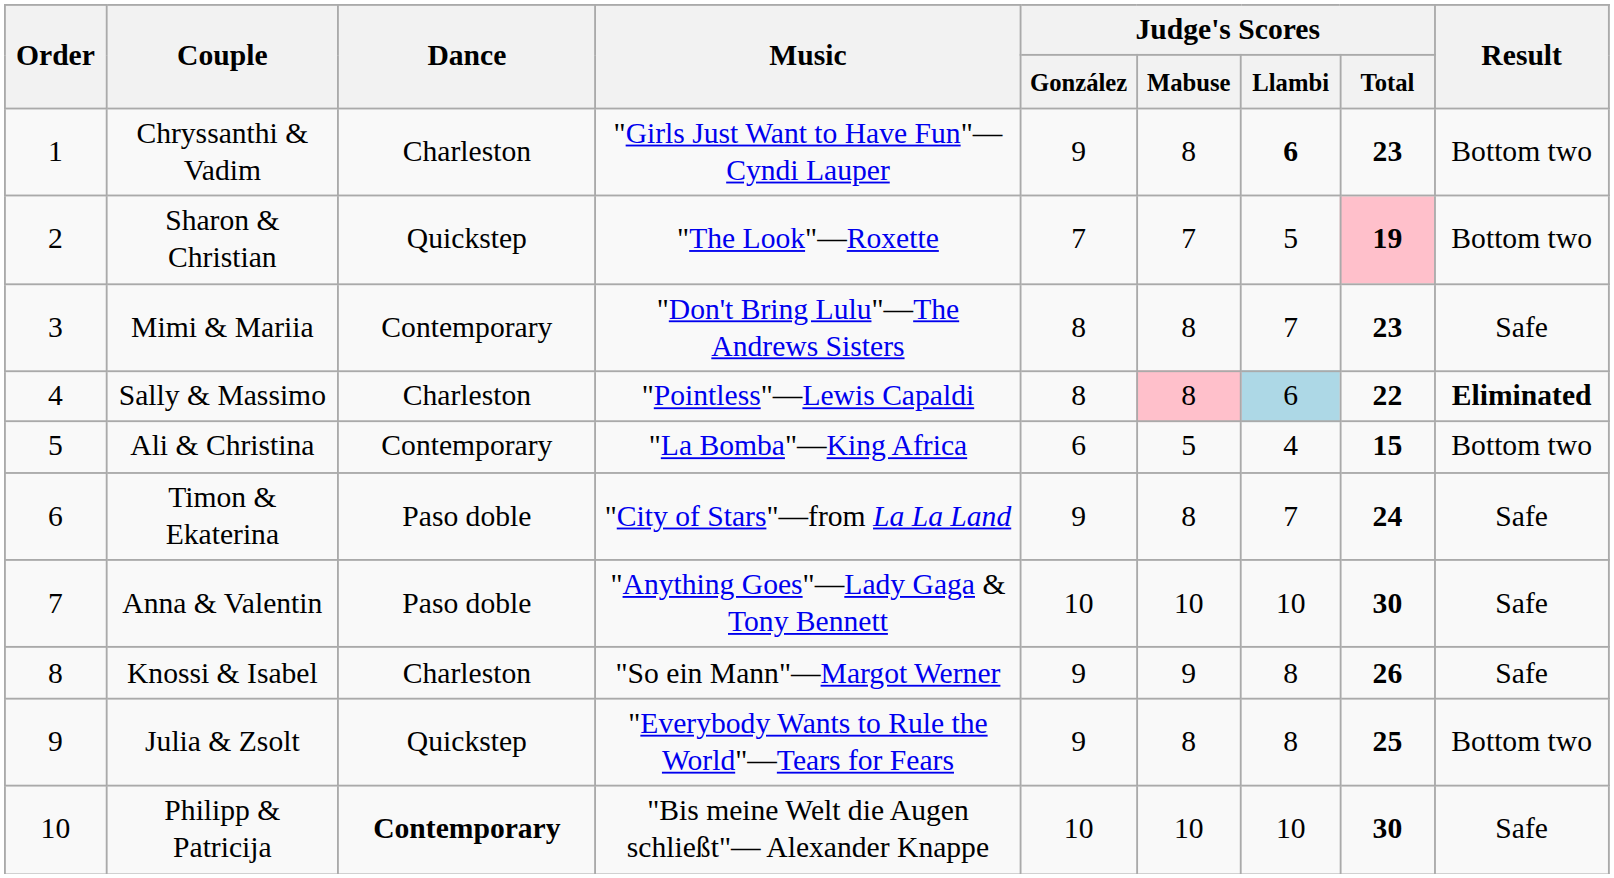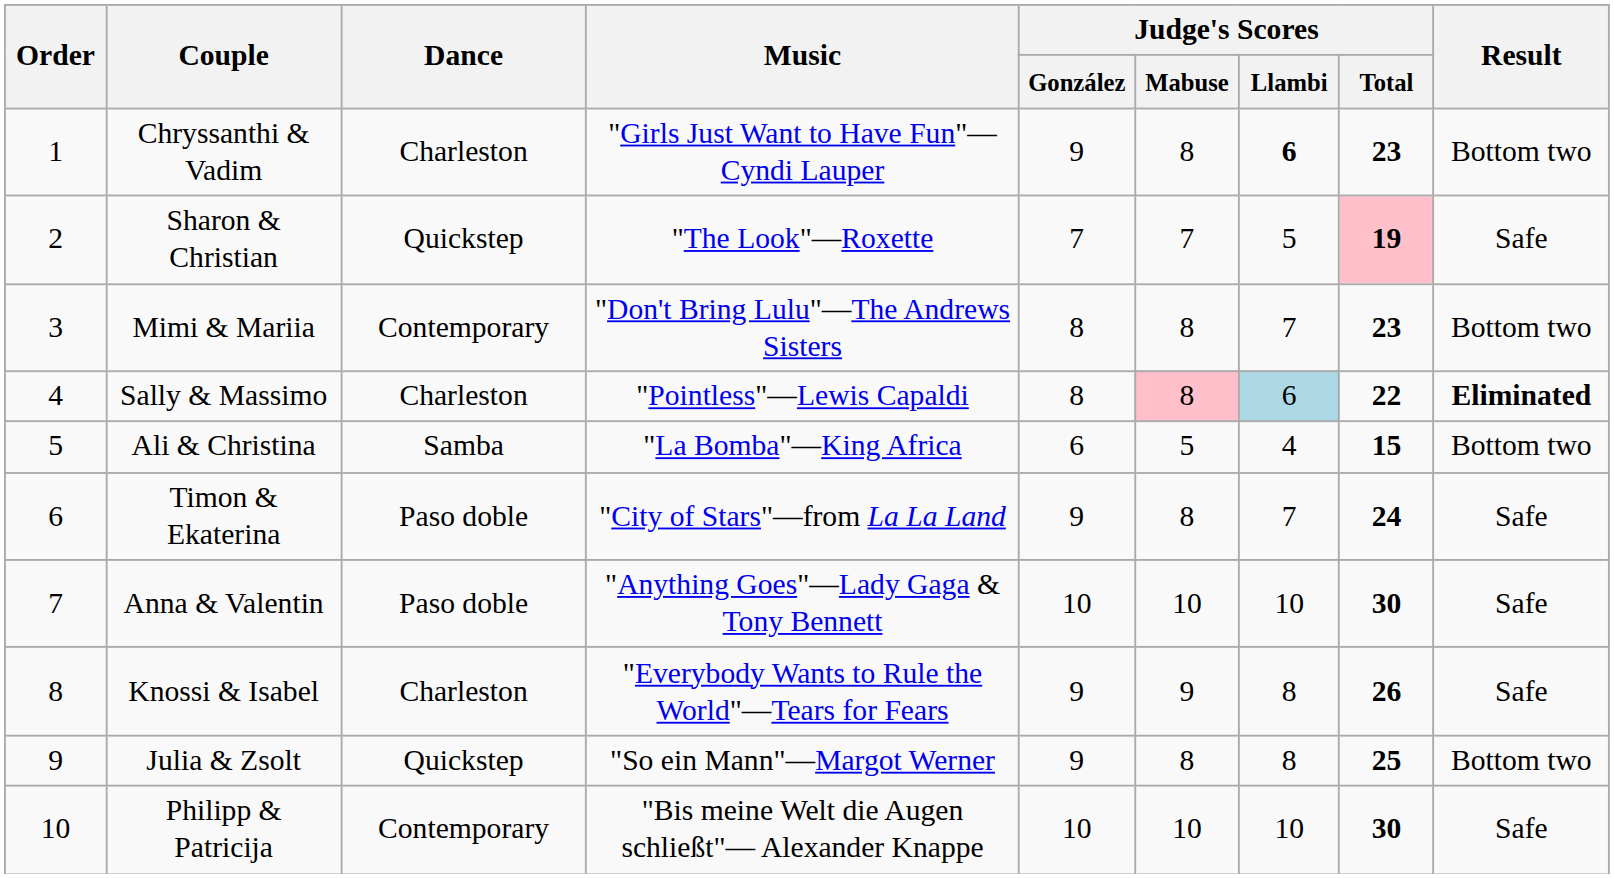 <table class="wikitable center sortable" style="text-align:center; font-size:100%; line-height:20px;">
 <tr>
 <th rowspan="2" style="width: 4em">Order</th>
 <th rowspan="2" style="width: 17em">Couple</th>
 <th rowspan="2" style="width: 15em">Dance</th>
 <th rowspan="2" style="width: 45em">Music</th>
 <th colspan="4">Judge's Scores</th>
 <th rowspan="2" style="width: 8em">Result</th>
 </tr>
 <tr>
 <th style="width: 4em"><small>González</small></th>
 <th style="width: 4em"><small>Mabuse</small></th>
 <th style="width: 4em"><small>Llambi</small></th>
 <th style="width: 6em"><small>Total</small></th>
 </tr>
 <tr>
 <td>1</td>
 <td>Chryssanthi & Vadim</td>
 <td>Charleston</td>
 <td>"<a href='#'>Girls Just Want to Have Fun</a>"—<a href='#'>Cyndi Lauper</a></td>
 <td>9</td>
 <td>8</td>
 <td><strong>6</strong></td>
 <td><strong>23</strong></td>
 <td>Bottom two</td>
 </tr>
 <tr>
 <td>2</td>
 <td>Sharon & Christian</td>
 <td>Quickstep</td>
 <td>"<a href='#'>The Look</a>"—<a href='#'>Roxette</a></td>
 <td>7</td>
 <td>7</td>
 <td>5</td>
 <td style="background: pink;"><strong>19</strong></td>
-<td>Bottom two</td>
+<td>Safe</td>
 </tr>
 <tr>
 <td>3</td>
 <td>Mimi & Mariia</td>
 <td>Contemporary</td>
 <td>"<a href='#'>Don't Bring Lulu</a>"—<a href='#'>The Andrews Sisters</a></td>
 <td>8</td>
 <td>8</td>
 <td>7</td>
 <td><strong>23</strong></td>
-<td>Safe</td>
+<td>Bottom two</td>
 </tr>
 <tr>
 <td>4</td>
 <td>Sally & Massimo</td>
 <td>Charleston</td>
 <td>"<a href='#'>Pointless</a>"—<a href='#'>Lewis Capaldi</a></td>
 <td>8</td>
 <td style="background: pink;">8</td>
 <td style="background: lightblue;">6</td>
 <td><strong>22</strong></td>
 <td><strong>Eliminated</strong></td>
 </tr>
 <tr>
 <td>5</td>
 <td>Ali & Christina</td>
-<td>Contemporary</td>
+<td>Samba</td>
 <td>"<a href='#'>La Bomba</a>"—<a href='#'>King Africa</a></td>
 <td>6</td>
 <td>5</td>
 <td>4</td>
 <td><strong>15</strong></td>
 <td>Bottom two</td>
 </tr>
 <tr>
 <td>6</td>
 <td>Timon & Ekaterina</td>
 <td>Paso doble</td>
 <td>"<a href='#'>City of Stars</a>"—from <em><a href='#'>La La Land</a></em></td>
 <td>9</td>
 <td>8</td>
 <td>7</td>
 <td><strong>24</strong></td>
 <td>Safe</td>
 </tr>
 <tr>
 <td>7</td>
 <td>Anna & Valentin</td>
 <td>Paso doble</td>
 <td>"<a href='#'>Anything Goes</a>"—<a href='#'>Lady Gaga</a> & <a href='#'>Tony Bennett</a></td>
 <td>10</td>
 <td>10</td>
 <td>10</td>
 <td><strong>30</strong></td>
 <td>Safe</td>
 </tr>
 <tr>
 <td>8</td>
 <td>Knossi & Isabel</td>
 <td>Charleston</td>
-<td>"So ein Mann"—<a href='#'>Margot Werner</a></td>
+<td>"<a href='#'>Everybody Wants to Rule the World</a>"—<a href='#'>Tears for Fears</a></td>
 <td>9</td>
 <td>9</td>
 <td>8</td>
 <td><strong>26</strong></td>
 <td>Safe</td>
 </tr>
 <tr>
 <td>9</td>
 <td>Julia & Zsolt</td>
 <td>Quickstep</td>
-<td>"<a href='#'>Everybody Wants to Rule the World</a>"—<a href='#'>Tears for Fears</a></td>
+<td>"So ein Mann"—<a href='#'>Margot Werner</a></td>
 <td>9</td>
 <td>8</td>
 <td>8</td>
 <td><strong>25</strong></td>
 <td>Bottom two</td>
 </tr>
 <tr>
 <td>10</td>
 <td>Philipp & Patricija</td>
-<td><strong>Contemporary</strong></td>
+<td>Contemporary</td>
 <td>"Bis meine Welt die Augen schließt"— Alexander Knappe</td>
 <td>10</td>
 <td>10</td>
 <td>10</td>
 <td><strong>30</strong></td>
 <td>Safe</td>
 </tr>
 </table>
